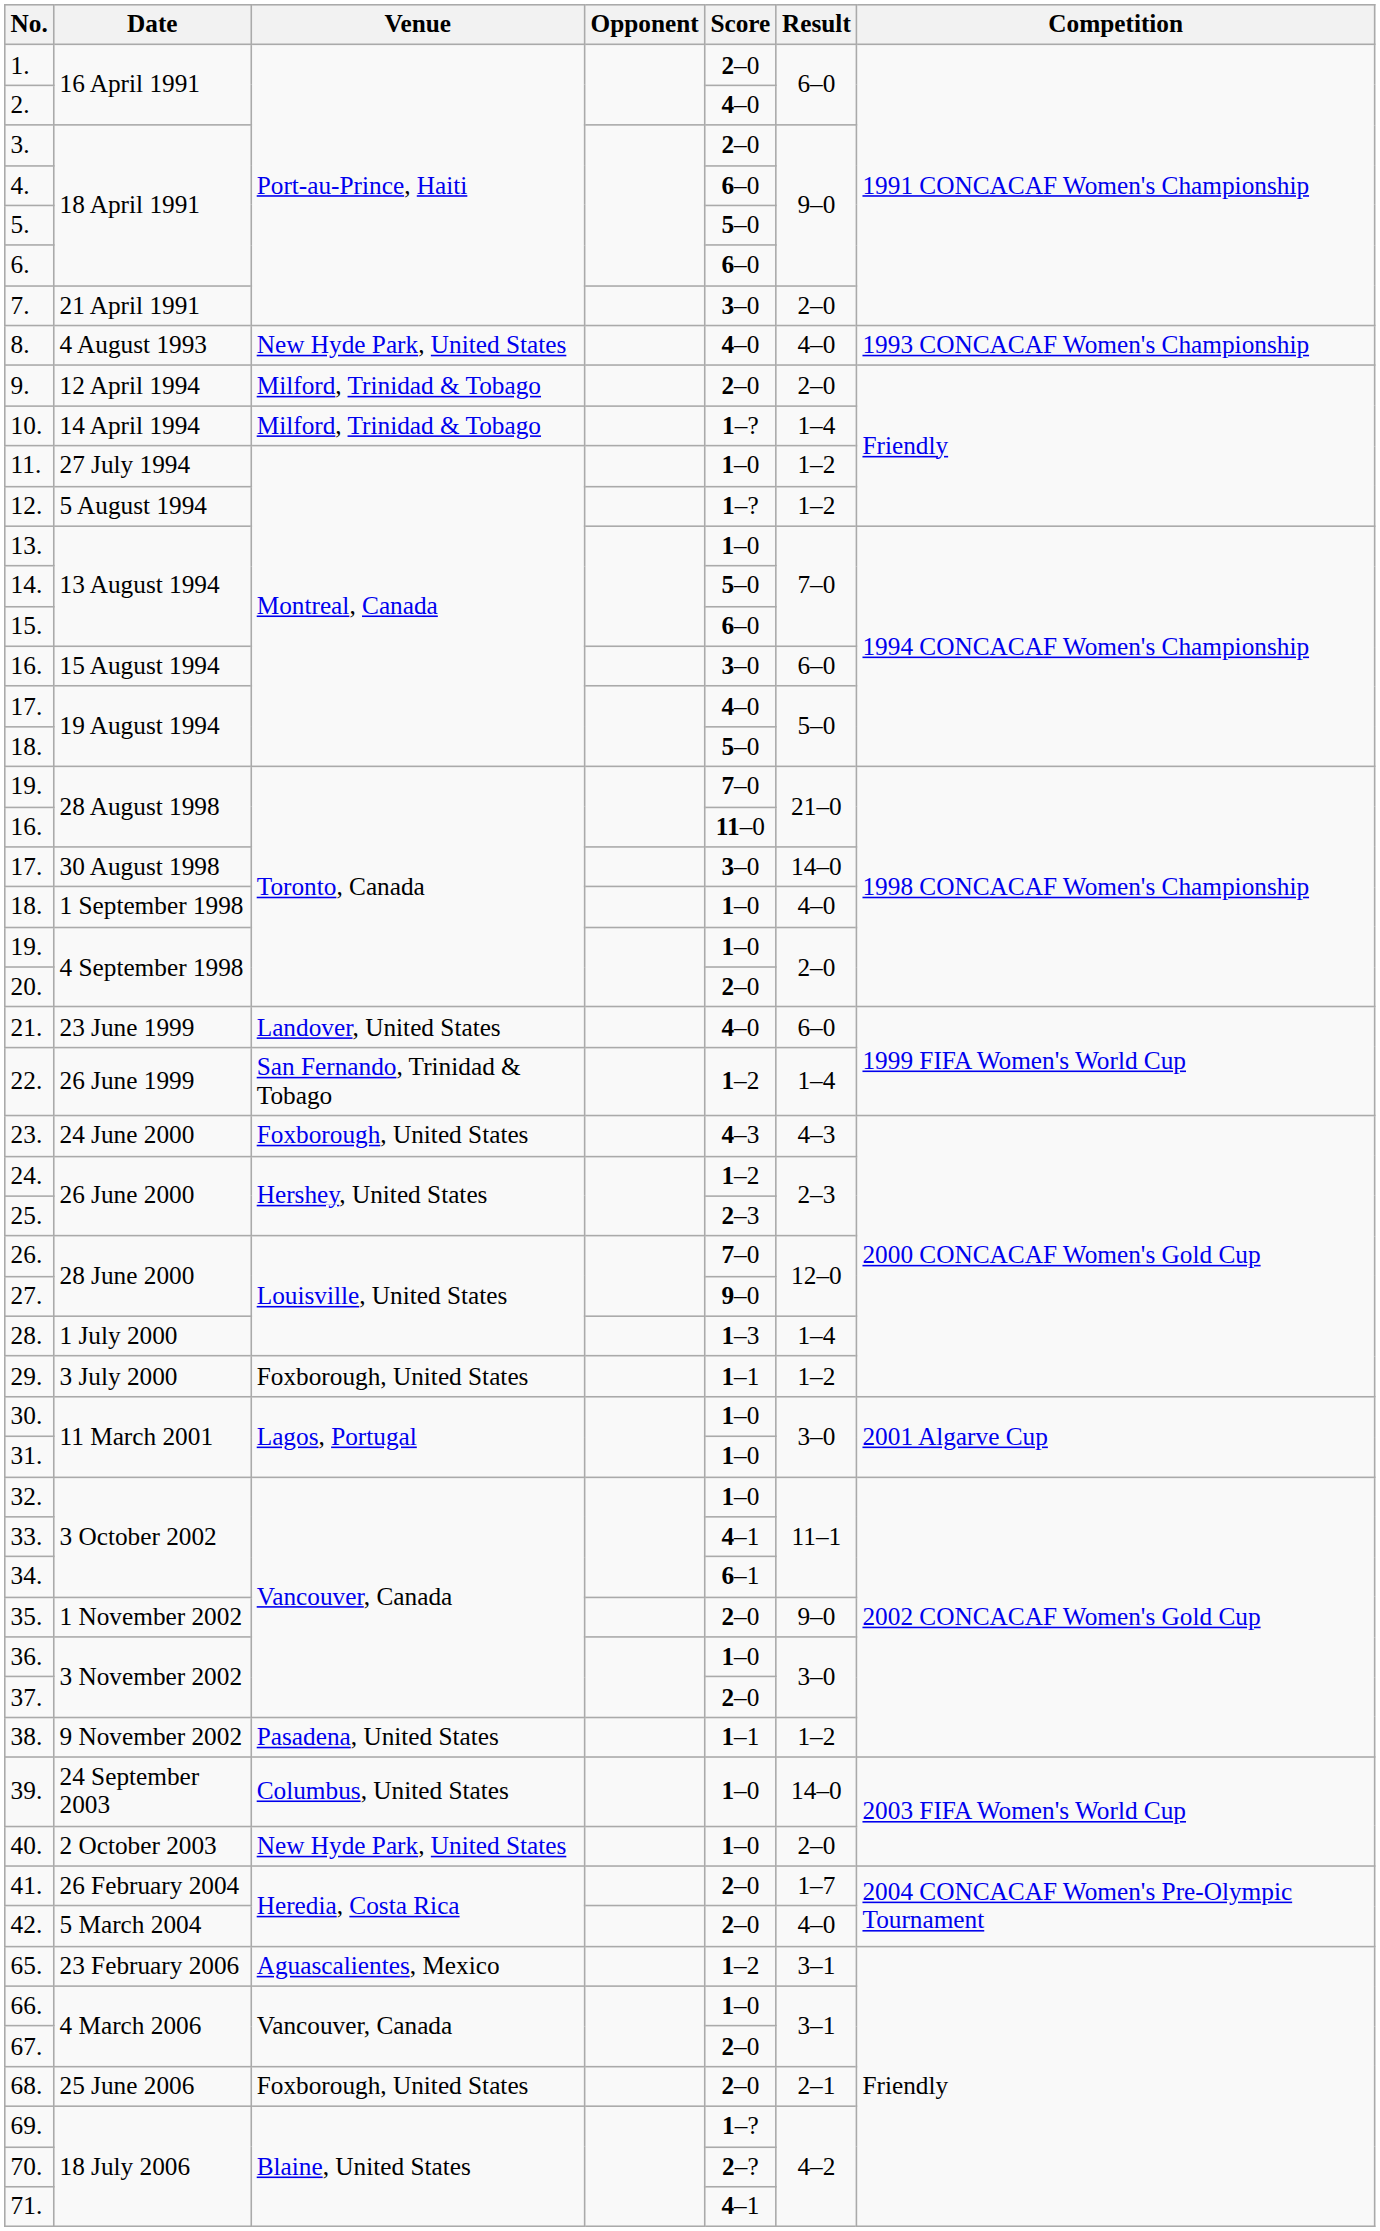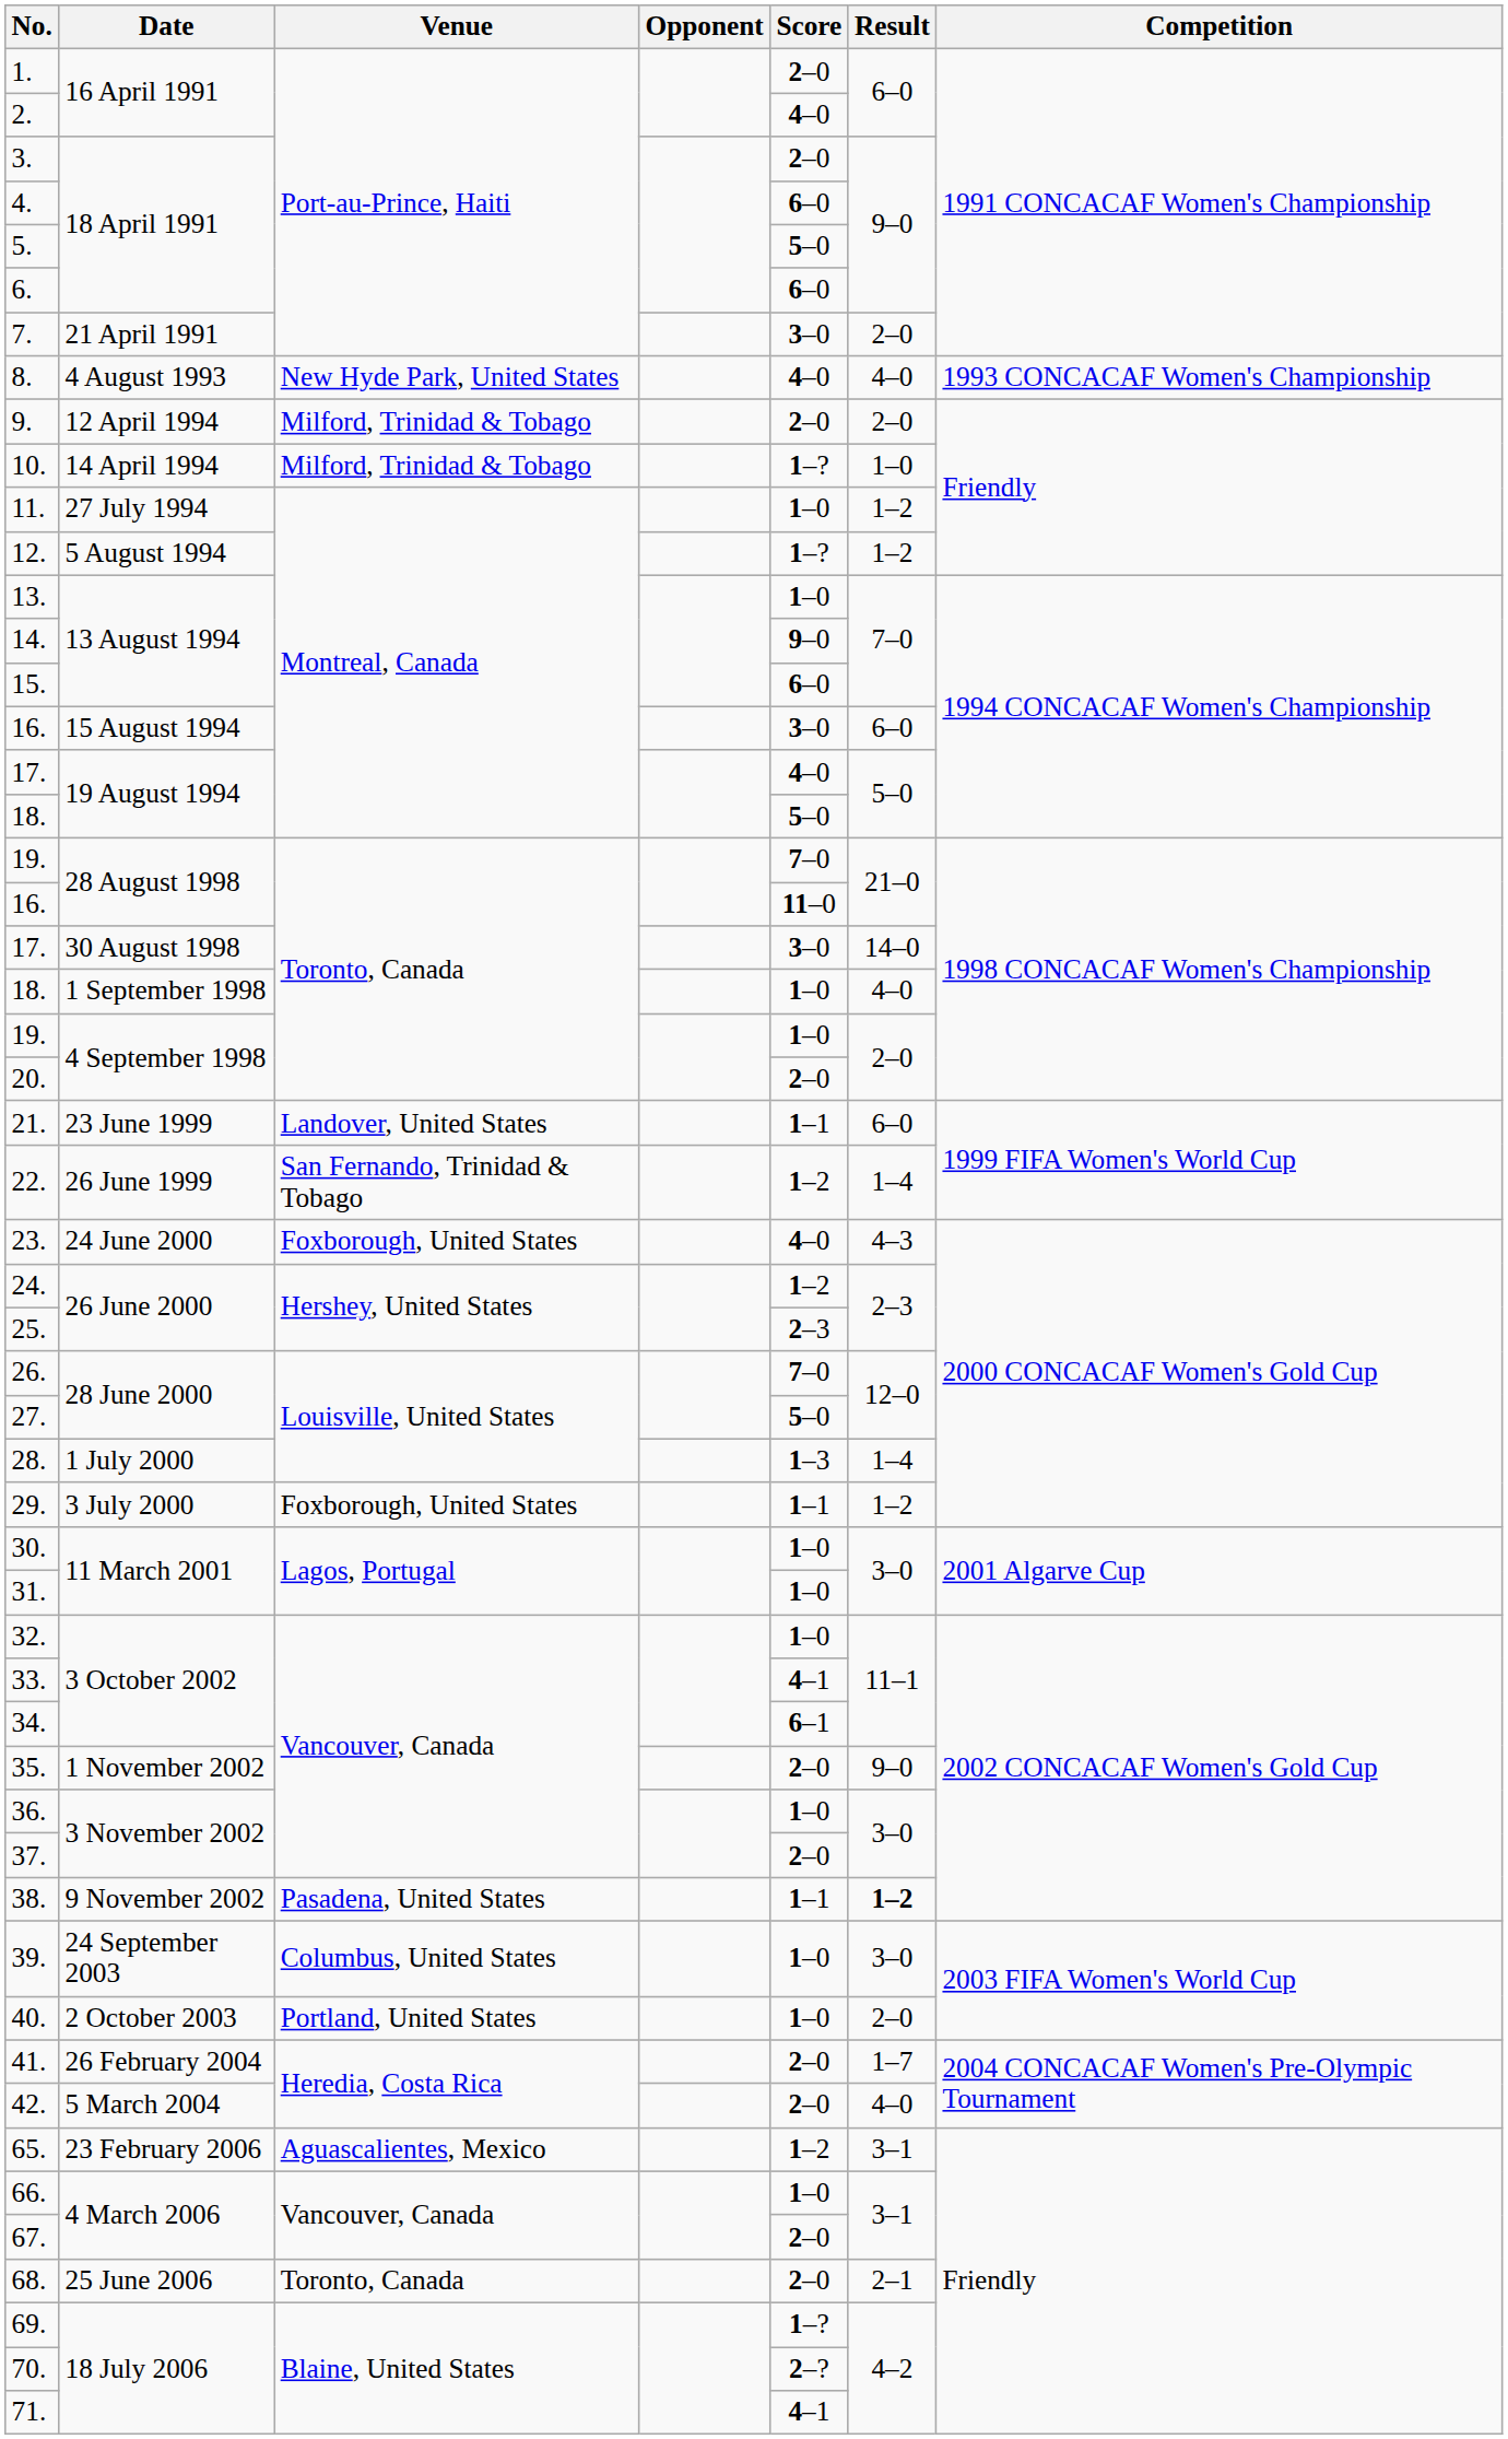 <table class="wikitable">
 <tr>
 <th>No.</th>
 <th>Date</th>
 <th>Venue</th>
 <th>Opponent</th>
 <th>Score</th>
 <th>Result</th>
 <th>Competition</th>
 </tr>
 <tr>
 <td>1.</td>
 <td rowspan=2>16 April 1991</td>
 <td rowspan=7><a href='#'>Port-au-Prince</a>, <a href='#'>Haiti</a></td>
 <td rowspan=2></td>
 <td align=center><strong>2</strong>–0</td>
 <td rowspan=2 align=center>6–0</td>
 <td rowspan=7><a href='#'>1991 CONCACAF Women's Championship</a></td>
 </tr>
 <tr>
 <td>2.</td>
 <td align=center><strong>4</strong>–0</td>
 </tr>
 <tr>
 <td>3.</td>
 <td rowspan=4>18 April 1991</td>
 <td rowspan=4></td>
 <td align=center><strong>2</strong>–0</td>
 <td rowspan=4 align=center>9–0</td>
 </tr>
 <tr>
 <td>4.</td>
 <td align=center><strong>6</strong>–0</td>
 </tr>
 <tr>
 <td>5.</td>
 <td align=center><strong>5</strong>–0</td>
 </tr>
 <tr>
 <td>6.</td>
 <td align=center><strong>6</strong>–0</td>
 </tr>
 <tr>
 <td>7.</td>
 <td>21 April 1991</td>
 <td></td>
 <td align=center><strong>3</strong>–0</td>
 <td align=center>2–0</td>
 </tr>
 <tr>
 <td>8.</td>
 <td>4 August 1993</td>
 <td><a href='#'>New Hyde Park</a>, <a href='#'>United States</a></td>
 <td></td>
 <td align=center><strong>4</strong>–0</td>
 <td align=center>4–0</td>
 <td><a href='#'>1993 CONCACAF Women's Championship</a></td>
 </tr>
 <tr>
 <td>9.</td>
 <td>12 April 1994</td>
 <td><a href='#'>Milford</a>, <a href='#'>Trinidad & Tobago</a></td>
 <td></td>
 <td align=center><strong>2</strong>–0</td>
 <td align=center>2–0</td>
 <td rowspan=4><a href='#'>Friendly</a></td>
 </tr>
 <tr>
 <td>10.</td>
 <td>14 April 1994</td>
 <td><a href='#'>Milford</a>, <a href='#'>Trinidad & Tobago</a></td>
 <td></td>
 <td align=center><strong>1</strong>–?</td>
-<td align=center>1–4</td>
+<td align=center>1–0</td>
 </tr>
 <tr>
 <td>11.</td>
 <td>27 July 1994</td>
 <td rowspan=8><a href='#'>Montreal</a>, <a href='#'>Canada</a></td>
 <td></td>
 <td align=center><strong>1</strong>–0</td>
 <td align=center>1–2</td>
 </tr>
 <tr>
 <td>12.</td>
 <td>5 August 1994</td>
 <td></td>
 <td align=center><strong>1</strong>–?</td>
 <td align=center>1–2</td>
 </tr>
 <tr>
 <td>13.</td>
 <td rowspan=3>13 August 1994</td>
 <td rowspan=3></td>
 <td align=center><strong>1</strong>–0</td>
 <td rowspan=3 align=center>7–0</td>
 <td rowspan=6><a href='#'>1994 CONCACAF Women's Championship</a></td>
 </tr>
 <tr>
 <td>14.</td>
-<td align=center><strong>5</strong>–0</td>
+<td align=center><strong>9</strong>–0</td>
 </tr>
 <tr>
 <td>15.</td>
 <td align=center><strong>6</strong>–0</td>
 </tr>
 <tr>
 <td>16.</td>
 <td>15 August 1994</td>
 <td></td>
 <td align=center><strong>3</strong>–0</td>
 <td align=center>6–0</td>
 </tr>
 <tr>
 <td>17.</td>
 <td rowspan=2>19 August 1994</td>
 <td rowspan=2></td>
 <td align=center><strong>4</strong>–0</td>
 <td rowspan=2 align=center>5–0</td>
 </tr>
 <tr>
 <td>18.</td>
 <td align=center><strong>5</strong>–0</td>
 </tr>
 <tr>
 <td>19.</td>
 <td rowspan=2>28 August 1998</td>
 <td rowspan=6><a href='#'>Toronto</a>, Canada</td>
 <td rowspan=2></td>
 <td align=center><strong>7</strong>–0</td>
 <td rowspan=2 align=center>21–0</td>
 <td rowspan=6><a href='#'>1998 CONCACAF Women's Championship</a></td>
 </tr>
 <tr>
 <td>16.</td>
 <td align=center><strong>11</strong>–0</td>
 </tr>
 <tr>
 <td>17.</td>
 <td>30 August 1998</td>
 <td></td>
 <td align=center><strong>3</strong>–0</td>
 <td align=center>14–0</td>
 </tr>
 <tr>
 <td>18.</td>
 <td>1 September 1998</td>
 <td></td>
 <td align=center><strong>1</strong>–0</td>
 <td align=center>4–0</td>
 </tr>
 <tr>
 <td>19.</td>
 <td rowspan=2>4 September 1998</td>
 <td rowspan=2></td>
 <td align=center><strong>1</strong>–0</td>
 <td rowspan=2 align=center>2–0</td>
 </tr>
 <tr>
 <td>20.</td>
 <td align=center><strong>2</strong>–0</td>
 </tr>
 <tr>
 <td>21.</td>
 <td>23 June 1999</td>
 <td><a href='#'>Landover</a>, United States</td>
 <td></td>
-<td align=center><strong>4</strong>–0</td>
+<td align=center><strong>1</strong>–1</td>
 <td align=center>6–0</td>
 <td rowspan=2><a href='#'>1999 FIFA Women's World Cup</a></td>
 </tr>
 <tr>
 <td>22.</td>
 <td>26 June 1999</td>
 <td><a href='#'>San Fernando</a>, Trinidad & Tobago</td>
 <td></td>
 <td align=center><strong>1</strong>–2</td>
 <td align=center>1–4</td>
 </tr>
 <tr>
 <td>23.</td>
 <td>24 June 2000</td>
 <td><a href='#'>Foxborough</a>, United States</td>
 <td></td>
-<td align=center><strong>4</strong>–3</td>
+<td align=center><strong>4</strong>–0</td>
 <td align=center>4–3</td>
 <td rowspan=7><a href='#'>2000 CONCACAF Women's Gold Cup</a></td>
 </tr>
 <tr>
 <td>24.</td>
 <td rowspan=2>26 June 2000</td>
 <td rowspan=2><a href='#'>Hershey</a>, United States</td>
 <td rowspan=2></td>
 <td align=center><strong>1</strong>–2</td>
 <td rowspan=2 align=center>2–3</td>
 </tr>
 <tr>
 <td>25.</td>
 <td align=center><strong>2</strong>–3</td>
 </tr>
 <tr>
 <td>26.</td>
 <td rowspan=2>28 June 2000</td>
 <td rowspan=3><a href='#'>Louisville</a>, United States</td>
 <td rowspan=2></td>
 <td align=center><strong>7</strong>–0</td>
 <td rowspan=2 align=center>12–0</td>
 </tr>
 <tr>
 <td>27.</td>
-<td align=center><strong>9</strong>–0</td>
+<td align=center><strong>5</strong>–0</td>
 </tr>
 <tr>
 <td>28.</td>
 <td>1 July 2000</td>
 <td></td>
 <td align=center><strong>1</strong>–3</td>
 <td align=center>1–4</td>
 </tr>
 <tr>
 <td>29.</td>
 <td>3 July 2000</td>
 <td>Foxborough, United States</td>
 <td></td>
 <td align=center><strong>1</strong>–1</td>
 <td align=center>1–2</td>
 </tr>
 <tr>
 <td>30.</td>
 <td rowspan=2>11 March 2001</td>
 <td rowspan=2><a href='#'>Lagos</a>, <a href='#'>Portugal</a></td>
 <td rowspan=2></td>
 <td align=center><strong>1</strong>–0</td>
 <td rowspan=2 align=center>3–0</td>
 <td rowspan=2><a href='#'>2001 Algarve Cup</a></td>
 </tr>
 <tr>
 <td>31.</td>
 <td align=center><strong>1</strong>–0</td>
 </tr>
 <tr>
 <td>32.</td>
 <td rowspan=3>3 October 2002</td>
 <td rowspan=6><a href='#'>Vancouver</a>, Canada</td>
 <td rowspan=3></td>
 <td align=center><strong>1</strong>–0</td>
 <td rowspan=3 align=center>11–1</td>
 <td rowspan=7><a href='#'>2002 CONCACAF Women's Gold Cup</a></td>
 </tr>
 <tr>
 <td>33.</td>
 <td align=center><strong>4</strong>–1</td>
 </tr>
 <tr>
 <td>34.</td>
 <td align=center><strong>6</strong>–1</td>
 </tr>
 <tr>
 <td>35.</td>
 <td>1 November 2002</td>
 <td></td>
 <td align=center><strong>2</strong>–0</td>
 <td align=center>9–0</td>
 </tr>
 <tr>
 <td>36.</td>
 <td rowspan=2>3 November 2002</td>
 <td rowspan=2></td>
 <td align=center><strong>1</strong>–0</td>
 <td rowspan=2 align=center>3–0</td>
 </tr>
 <tr>
 <td>37.</td>
 <td align=center><strong>2</strong>–0</td>
 </tr>
 <tr>
 <td>38.</td>
 <td>9 November 2002</td>
 <td><a href='#'>Pasadena</a>, United States</td>
 <td></td>
 <td align=center><strong>1</strong>–1</td>
-<td align=center>1–2 </td>
+<td align=center><strong>1–2 </strong></td>
 </tr>
 <tr>
 <td>39.</td>
 <td>24 September 2003</td>
 <td><a href='#'>Columbus</a>, United States</td>
 <td></td>
 <td align=center><strong>1</strong>–0</td>
-<td align=center>14–0</td>
+<td align=center>3–0</td>
 <td rowspan=2><a href='#'>2003 FIFA Women's World Cup</a></td>
 </tr>
 <tr>
 <td>40.</td>
 <td>2 October 2003</td>
-<td><a href='#'>New Hyde Park</a>, <a href='#'>United States</a></td>
+<td><a href='#'>Portland</a>, United States</td>
 <td></td>
 <td align=center><strong>1</strong>–0</td>
 <td align=center>2–0</td>
 </tr>
 <tr>
 <td>41.</td>
 <td>26 February 2004</td>
 <td rowspan=2><a href='#'>Heredia</a>, <a href='#'>Costa Rica</a></td>
 <td></td>
 <td align=center><strong>2</strong>–0</td>
 <td align=center>1–7</td>
 <td rowspan=2><a href='#'>2004 CONCACAF Women's Pre-Olympic Tournament</a></td>
 </tr>
 <tr>
 <td>42.</td>
 <td>5 March 2004</td>
 <td></td>
 <td align=center><strong>2</strong>–0</td>
 <td align=center>4–0</td>
 </tr>
 <tr>
 <td>65.</td>
 <td>23 February 2006</td>
 <td><a href='#'>Aguascalientes</a>, Mexico</td>
 <td></td>
 <td align=center><strong>1</strong>–2</td>
 <td align=center>3–1</td>
 <td rowspan=7>Friendly</td>
 </tr>
 <tr>
 <td>66.</td>
 <td rowspan=2>4 March 2006</td>
 <td rowspan=2>Vancouver, Canada</td>
 <td rowspan=2></td>
 <td align=center><strong>1</strong>–0</td>
 <td rowspan=2 align=center>3–1</td>
 </tr>
 <tr>
 <td>67.</td>
 <td align=center><strong>2</strong>–0</td>
 </tr>
 <tr>
 <td>68.</td>
 <td>25 June 2006</td>
-<td>Foxborough, United States</td>
+<td>Toronto, Canada</td>
 <td></td>
 <td align=center><strong>2</strong>–0</td>
 <td align=center>2–1</td>
 </tr>
 <tr>
 <td>69.</td>
 <td rowspan=3>18 July 2006</td>
 <td rowspan=3><a href='#'>Blaine</a>, United States</td>
 <td rowspan=3></td>
 <td align=center><strong>1</strong>–?</td>
 <td rowspan=3 align=center>4–2</td>
 </tr>
 <tr>
 <td>70.</td>
 <td align=center><strong>2</strong>–?</td>
 </tr>
 <tr>
 <td>71.</td>
 <td align=center><strong>4</strong>–1</td>
 </tr>
 </table>
